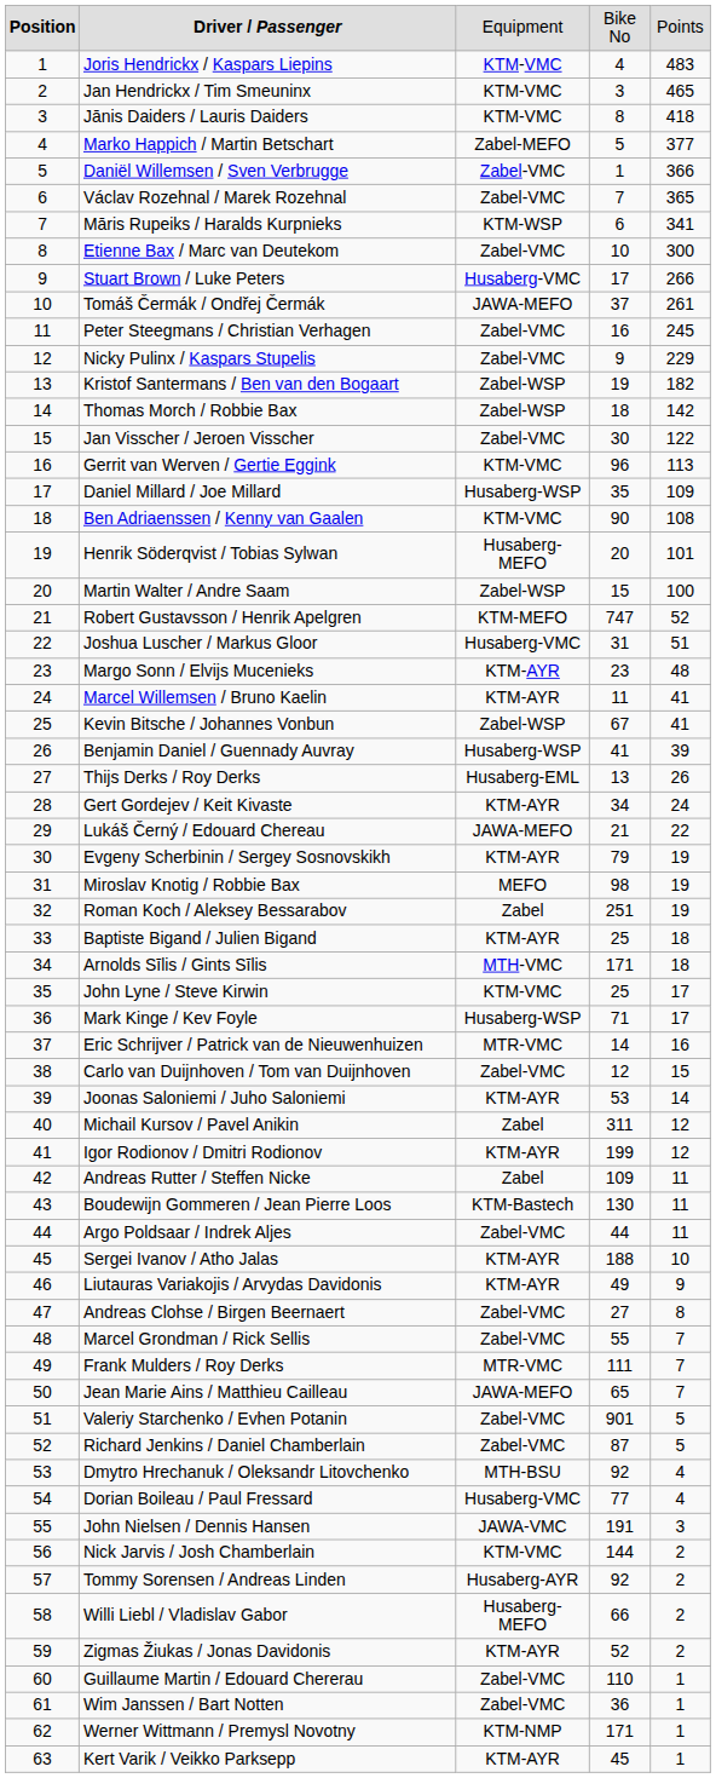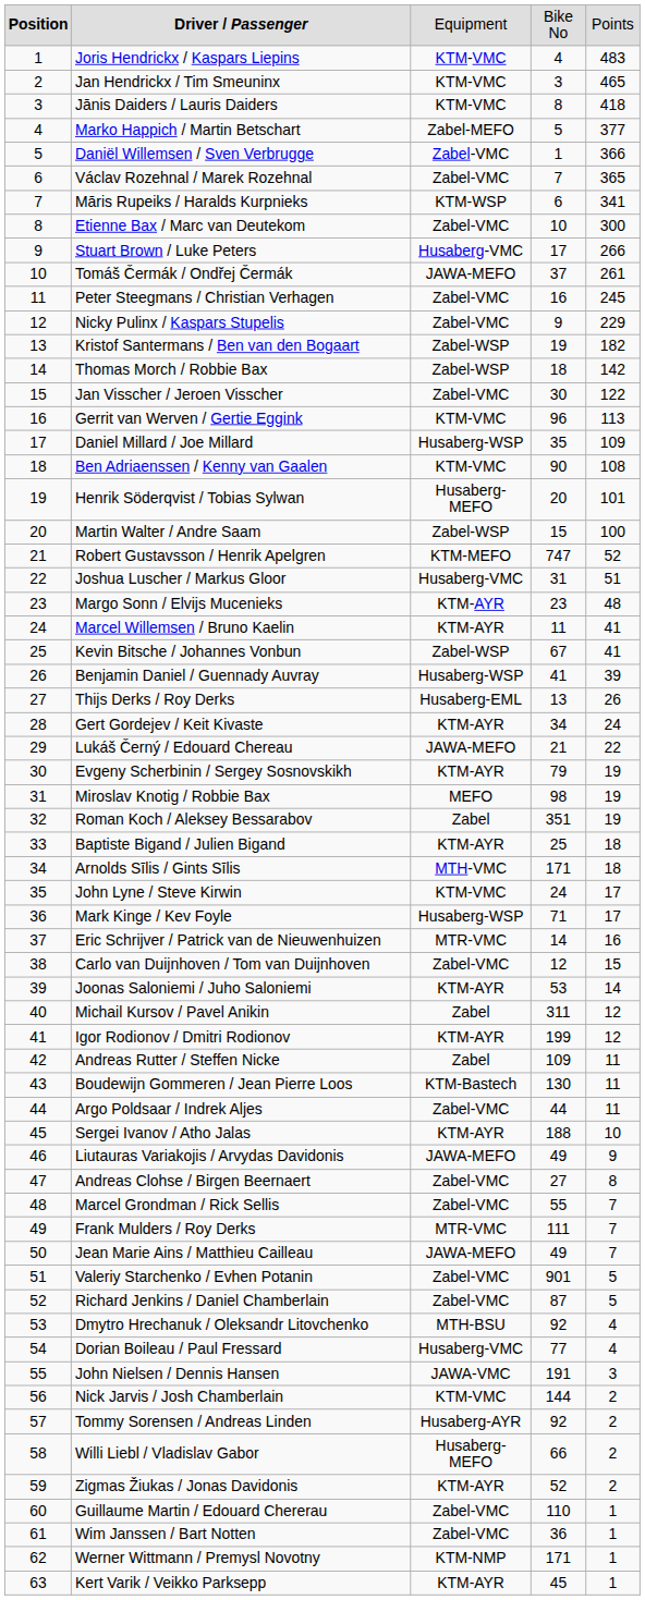 <table class="wikitable">
 <tr align="center" style="background:#dfdfdf;">
 <td width="50"><strong>Position</strong></td>
 <td width="350"><strong>Driver / <em>Passenger<strong><em></td>
 <td width="120"></strong>Equipment<strong></td>
 <td width="50"></strong>Bike  No<strong></td>
 <td width="50"></strong>Points<strong></td>
 </tr>
 <tr align="center">
 <td></strong>1<strong></td>
 <td align="left"> <a href='#'>Joris Hendrickx</a> /  </em><a href='#'>Kaspars Liepins</a><em></td>
 <td><a href='#'>KTM</a>-<a href='#'>VMC</a></td>
 <td></em>4<em></td>
 <td>483</td>
 </tr>
 <tr align="center">
 <td></strong>2<strong></td>
 <td align="left"> Jan Hendrickx / </em>Tim Smeuninx<em></td>
 <td>KTM-VMC</td>
 <td></em>3<em></td>
 <td>465</td>
 </tr>
 <tr align="center">
 <td></strong>3<strong></td>
 <td align="left"> Jānis Daiders / </em>Lauris Daiders<em></td>
 <td>KTM-VMC</td>
 <td></em>8<em></td>
 <td>418</td>
 </tr>
 <tr align="center">
 <td></strong>4<strong></td>
 <td align="left"> <a href='#'>Marko Happich</a> /  </em>Martin Betschart<em></td>
 <td>Zabel-MEFO</td>
 <td></em>5<em></td>
 <td>377</td>
 </tr>
 <tr align="center">
 <td></strong>5<strong></td>
 <td align="left"> <a href='#'>Daniël Willemsen</a> /  </em><a href='#'>Sven Verbrugge</a><em></td>
 <td><a href='#'>Zabel</a>-VMC</td>
 <td></em>1<em></td>
 <td>366</td>
 </tr>
 <tr align="center">
 <td></strong>6<strong></td>
 <td align="left"> Václav Rozehnal / </em>Marek Rozehnal<em></td>
 <td>Zabel-VMC</td>
 <td></em>7<em></td>
 <td>365</td>
 </tr>
 <tr align="center">
 <td></strong>7<strong></td>
 <td align="left"> Māris Rupeiks / </em>Haralds Kurpnieks<em></td>
 <td>KTM-WSP</td>
 <td></em>6<em></td>
 <td>341</td>
 </tr>
 <tr align="center">
 <td></strong>8<strong></td>
 <td align="left"> <a href='#'>Etienne Bax</a> / </em>Marc van Deutekom<em></td>
 <td>Zabel-VMC</td>
 <td></em>10<em></td>
 <td>300</td>
 </tr>
 <tr align="center">
 <td></strong>9<strong></td>
 <td align="left"> <a href='#'>Stuart Brown</a> / </em>Luke Peters<em></td>
 <td><a href='#'>Husaberg</a>-VMC</td>
 <td></em>17<em></td>
 <td>266</td>
 </tr>
 <tr align="center">
 <td></strong>10<strong></td>
 <td align="left"> Tomáš Čermák / </em>Ondřej Čermák<em></td>
 <td>JAWA-MEFO</td>
 <td></em>37<em></td>
 <td>261</td>
 </tr>
 <tr align="center">
 <td></strong>11<strong></td>
 <td align="left"> Peter Steegmans /  </em>Christian Verhagen<em></td>
 <td>Zabel-VMC</td>
 <td></em>16<em></td>
 <td>245</td>
 </tr>
 <tr align="center">
 <td></strong>12<strong></td>
 <td align="left"> Nicky Pulinx /  </em><a href='#'>Kaspars Stupelis</a><em></td>
 <td>Zabel-VMC</td>
 <td></em>9<em></td>
 <td>229</td>
 </tr>
 <tr align="center">
 <td></strong>13<strong></td>
 <td align="left"> Kristof Santermans / </em><a href='#'>Ben van den Bogaart</a><em></td>
 <td>Zabel-WSP</td>
 <td></em>19<em></td>
 <td>182</td>
 </tr>
 <tr align="center">
 <td></strong>14<strong></td>
 <td align="left"> Thomas Morch /  </em>Robbie Bax<em></td>
 <td>Zabel-WSP</td>
 <td></em>18<em></td>
 <td>142</td>
 </tr>
 <tr align="center">
 <td></strong>15<strong></td>
 <td align="left"> Jan Visscher / </em>Jeroen Visscher<em></td>
 <td>Zabel-VMC</td>
 <td></em>30<em></td>
 <td>122</td>
 </tr>
 <tr align="center">
 <td></strong>16<strong></td>
 <td align="left"> Gerrit van Werven / </em><a href='#'>Gertie Eggink</a><em></td>
 <td>KTM-VMC</td>
 <td></em>96<em></td>
 <td>113</td>
 </tr>
 <tr align="center">
 <td></strong>17<strong></td>
 <td align="left"> Daniel Millard / </em>Joe Millard<em></td>
 <td>Husaberg-WSP</td>
 <td></em>35<em></td>
 <td>109</td>
 </tr>
 <tr align="center">
 <td></strong>18<strong></td>
 <td align="left"> <a href='#'>Ben Adriaenssen</a> /  </em><a href='#'>Kenny van Gaalen</a><em></td>
 <td>KTM-VMC</td>
 <td></em>90<em></td>
 <td>108</td>
 </tr>
 <tr align="center">
 <td></strong>19<strong></td>
 <td align="left"> Henrik Söderqvist / </em>Tobias Sylwan<em></td>
 <td>Husaberg-MEFO</td>
 <td></em>20<em></td>
 <td>101</td>
 </tr>
 <tr align="center">
 <td></strong>20<strong></td>
 <td align="left"> Martin Walter / </em>Andre Saam<em></td>
 <td>Zabel-WSP</td>
 <td></em>15<em></td>
 <td>100</td>
 </tr>
 <tr align="center">
 <td></strong>21<strong></td>
 <td align="left"> Robert Gustavsson / </em>Henrik Apelgren<em></td>
 <td>KTM-MEFO</td>
 <td></em>747<em></td>
 <td>52</td>
 </tr>
 <tr align="center">
 <td></strong>22<strong></td>
 <td align="left"> Joshua Luscher /  </em>Markus Gloor<em></td>
 <td>Husaberg-VMC</td>
 <td></em>31<em></td>
 <td>51</td>
 </tr>
 <tr align="center">
 <td></strong>23<strong></td>
 <td align="left"> Margo Sonn /  </em>Elvijs Mucenieks<em></td>
 <td>KTM-<a href='#'>AYR</a></td>
 <td></em>23<em></td>
 <td>48</td>
 </tr>
 <tr align="center">
 <td></strong>24<strong></td>
 <td align="left"> <a href='#'>Marcel Willemsen</a> /  </em>Bruno Kaelin<em></td>
 <td>KTM-AYR</td>
 <td></em>11<em></td>
 <td>41</td>
 </tr>
 <tr align="center">
 <td></strong>25<strong></td>
 <td align="left"> Kevin Bitsche / </em>Johannes Vonbun<em></td>
 <td>Zabel-WSP</td>
 <td></em>67<em></td>
 <td>41</td>
 </tr>
 <tr align="center">
 <td></strong>26<strong></td>
 <td align="left"> Benjamin Daniel / </em>Guennady Auvray<em></td>
 <td>Husaberg-WSP</td>
 <td></em>41<em></td>
 <td>39</td>
 </tr>
 <tr align="center">
 <td></strong>27<strong></td>
 <td align="left"> Thijs Derks / </em>Roy Derks<em></td>
 <td>Husaberg-EML</td>
 <td></em>13<em></td>
 <td>26</td>
 </tr>
 <tr align="center">
 <td></strong>28<strong></td>
 <td align="left"> Gert Gordejev / </em>Keit Kivaste<em></td>
 <td>KTM-AYR</td>
 <td></em>34<em></td>
 <td>24</td>
 </tr>
 <tr align="center">
 <td></strong>29<strong></td>
 <td align="left"> Lukáš Černý /  </em>Edouard Chereau<em></td>
 <td>JAWA-MEFO</td>
 <td></em>21<em></td>
 <td>22</td>
 </tr>
 <tr align="center">
 <td></strong>30<strong></td>
 <td align="left"> Evgeny Scherbinin / </em>Sergey Sosnovskikh<em></td>
 <td>KTM-AYR</td>
 <td></em>79<em></td>
 <td>19</td>
 </tr>
 <tr align="center">
 <td></strong>31<strong></td>
 <td align="left"> Miroslav Knotig /  </em>Robbie Bax<em></td>
 <td>MEFO</td>
 <td></em>98<em></td>
 <td>19</td>
 </tr>
 <tr align="center">
 <td></strong>32<strong></td>
 <td align="left"> Roman Koch / </em>Aleksey Bessarabov<em></td>
 <td>Zabel</td>
-<td></em>251<em></td>
+<td></em>351<em></td>
 <td>19</td>
 </tr>
 <tr align="center">
 <td></strong>33<strong></td>
 <td align="left"> Baptiste Bigand / </em>Julien Bigand<em></td>
 <td>KTM-AYR</td>
 <td></em>25<em></td>
 <td>18</td>
 </tr>
 <tr align="center">
 <td></strong>34<strong></td>
 <td align="left"> Arnolds Sīlis / </em>Gints Sīlis<em></td>
 <td><a href='#'>MTH</a>-VMC</td>
 <td></em>171<em></td>
 <td>18</td>
 </tr>
 <tr align="center">
 <td></strong>35<strong></td>
 <td align="left"> John Lyne / </em>Steve Kirwin<em></td>
 <td>KTM-VMC</td>
-<td></em>25<em></td>
+<td></em>24<em></td>
 <td>17</td>
 </tr>
 <tr align="center">
 <td></strong>36<strong></td>
 <td align="left"> Mark Kinge / </em>Kev Foyle<em></td>
 <td>Husaberg-WSP</td>
 <td></em>71<em></td>
 <td>17</td>
 </tr>
 <tr align="center">
 <td></strong>37<strong></td>
 <td align="left"> Eric Schrijver / </em>Patrick van de Nieuwenhuizen<em></td>
 <td>MTR-VMC</td>
 <td></em>14<em></td>
 <td>16</td>
 </tr>
 <tr align="center">
 <td></strong>38<strong></td>
 <td align="left"> Carlo van Duijnhoven / </em>Tom van Duijnhoven<em></td>
 <td>Zabel-VMC</td>
 <td></em>12<em></td>
 <td>15</td>
 </tr>
 <tr align="center">
 <td></strong>39<strong></td>
 <td align="left"> Joonas Saloniemi / </em>Juho Saloniemi<em></td>
 <td>KTM-AYR</td>
 <td></em>53<em></td>
 <td>14</td>
 </tr>
 <tr align="center">
 <td></strong>40<strong></td>
 <td align="left"> Michail Kursov / </em>Pavel Anikin<em></td>
 <td>Zabel</td>
 <td></em>311<em></td>
 <td>12</td>
 </tr>
 <tr align="center">
 <td></strong>41<strong></td>
 <td align="left"> Igor Rodionov / </em>Dmitri Rodionov<em></td>
 <td>KTM-AYR</td>
 <td></em>199<em></td>
 <td>12</td>
 </tr>
 <tr align="center">
 <td></strong>42<strong></td>
 <td align="left"> Andreas Rutter / </em>Steffen Nicke<em></td>
 <td>Zabel</td>
 <td></em>109<em></td>
 <td>11</td>
 </tr>
 <tr align="center">
 <td></strong>43<strong></td>
 <td align="left"> Boudewijn Gommeren / </em>Jean Pierre Loos<em></td>
 <td>KTM-Bastech</td>
 <td></em>130<em></td>
 <td>11</td>
 </tr>
 <tr align="center">
 <td></strong>44<strong></td>
 <td align="left"> Argo Poldsaar / </em>Indrek Aljes<em></td>
 <td>Zabel-VMC</td>
 <td></em>44<em></td>
 <td>11</td>
 </tr>
 <tr align="center">
 <td></strong>45<strong></td>
 <td align="left"> Sergei Ivanov / </em>Atho Jalas<em></td>
 <td>KTM-AYR</td>
 <td></em>188<em></td>
 <td>10</td>
 </tr>
 <tr align="center">
 <td></strong>46<strong></td>
 <td align="left"> Liutauras Variakojis / </em>Arvydas Davidonis<em></td>
-<td>KTM-AYR</td>
+<td>JAWA-MEFO</td>
 <td></em>49<em></td>
 <td>9</td>
 </tr>
 <tr align="center">
 <td></strong>47<strong></td>
 <td align="left"> Andreas Clohse / </em>Birgen Beernaert<em></td>
 <td>Zabel-VMC</td>
 <td></em>27<em></td>
 <td>8</td>
 </tr>
 <tr align="center">
 <td></strong>48<strong></td>
 <td align="left"> Marcel Grondman / </em>Rick Sellis<em></td>
 <td>Zabel-VMC</td>
 <td></em>55<em></td>
 <td>7</td>
 </tr>
 <tr align="center">
 <td></strong>49<strong></td>
 <td align="left"> Frank Mulders / </em>Roy Derks<em></td>
 <td>MTR-VMC</td>
 <td></em>111<em></td>
 <td>7</td>
 </tr>
 <tr align="center">
 <td></strong>50<strong></td>
 <td align="left"> Jean Marie Ains / </em>Matthieu Cailleau<em></td>
 <td>JAWA-MEFO</td>
-<td></em>65<em></td>
+<td></em>49<em></td>
 <td>7</td>
 </tr>
 <tr align="center">
 <td></strong>51<strong></td>
 <td align="left"> Valeriy Starchenko / </em>Evhen Potanin<em></td>
 <td>Zabel-VMC</td>
 <td></em>901<em></td>
 <td>5</td>
 </tr>
 <tr align="center">
 <td></strong>52<strong></td>
 <td align="left"> Richard Jenkins / </em>Daniel Chamberlain<em></td>
 <td>Zabel-VMC</td>
 <td></em>87<em></td>
 <td>5</td>
 </tr>
 <tr align="center">
 <td></strong>53<strong></td>
 <td align="left"> Dmytro Hrechanuk / </em>Oleksandr Litovchenko<em></td>
 <td>MTH-BSU</td>
 <td></em>92<em></td>
 <td>4</td>
 </tr>
 <tr align="center">
 <td></strong>54<strong></td>
 <td align="left"> Dorian Boileau / </em>Paul Fressard<em></td>
 <td>Husaberg-VMC</td>
 <td></em>77<em></td>
 <td>4</td>
 </tr>
 <tr align="center">
 <td></strong>55<strong></td>
 <td align="left"> John Nielsen / </em>Dennis Hansen<em></td>
 <td>JAWA-VMC</td>
 <td></em>191<em></td>
 <td>3</td>
 </tr>
 <tr align="center">
 <td></strong>56<strong></td>
 <td align="left"> Nick Jarvis / </em>Josh Chamberlain<em></td>
 <td>KTM-VMC</td>
 <td></em>144<em></td>
 <td>2</td>
 </tr>
 <tr align="center">
 <td></strong>57<strong></td>
 <td align="left"> Tommy Sorensen / </em>Andreas Linden<em></td>
 <td>Husaberg-AYR</td>
 <td></em>92<em></td>
 <td>2</td>
 </tr>
 <tr align="center">
 <td></strong>58<strong></td>
 <td align="left"> Willi Liebl /  </em>Vladislav Gabor<em></td>
 <td>Husaberg-MEFO</td>
 <td></em>66<em></td>
 <td>2</td>
 </tr>
 <tr align="center">
 <td></strong>59<strong></td>
 <td align="left"> Zigmas Žiukas / </em>Jonas Davidonis<em></td>
 <td>KTM-AYR</td>
 <td></em>52<em></td>
 <td>2</td>
 </tr>
 <tr align="center">
 <td></strong>60<strong></td>
 <td align="left"> Guillaume Martin / </em>Edouard Chererau<em></td>
 <td>Zabel-VMC</td>
 <td></em>110<em></td>
 <td>1</td>
 </tr>
 <tr align="center">
 <td></strong>61<strong></td>
 <td align="left"> Wim Janssen / </em>Bart Notten<em></td>
 <td>Zabel-VMC</td>
 <td></em>36<em></td>
 <td>1</td>
 </tr>
 <tr align="center">
 <td></strong>62<strong></td>
 <td align="left"> Werner Wittmann /  </em>Premysl Novotny<em></td>
 <td>KTM-NMP</td>
 <td></em>171<em></td>
 <td>1</td>
 </tr>
 <tr align="center">
 <td></strong>63<strong></td>
 <td align="left"> Kert Varik / </em>Veikko Parksepp<em></td>
 <td>KTM-AYR</td>
 <td></em>45<em></td>
 <td>1</td>
 </tr>
 </table>
